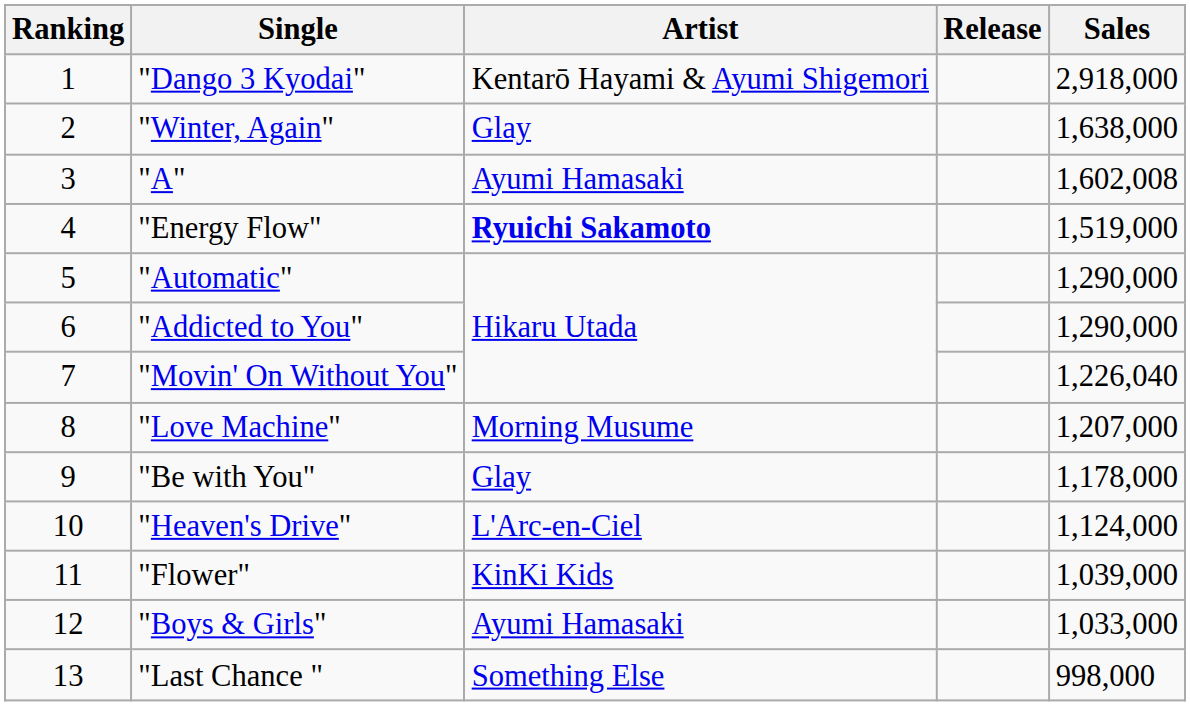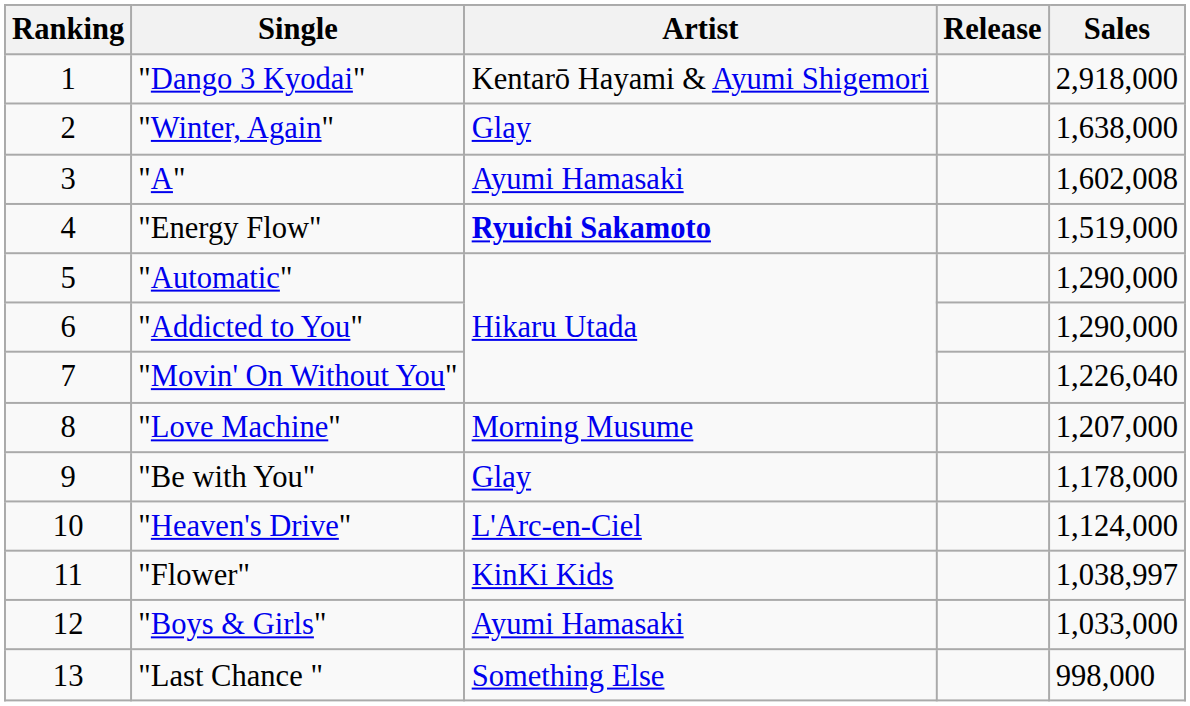 <table class="wikitable sortable" style="font-size:97%;">
 <tr>
 <th>Ranking</th>
 <th>Single</th>
 <th>Artist</th>
 <th>Release</th>
 <th>Sales</th>
 </tr>
 <tr>
 <td align="center">1</td>
 <td>"<a href='#'>Dango 3 Kyodai</a>"</td>
 <td>Kentarō Hayami & <a href='#'>Ayumi Shigemori</a></td>
 <td></td>
 <td>2,918,000</td>
 </tr>
 <tr>
 <td align="center">2</td>
 <td>"<a href='#'>Winter, Again</a>"</td>
 <td><a href='#'>Glay</a></td>
 <td></td>
 <td>1,638,000</td>
 </tr>
 <tr>
 <td align="center">3</td>
 <td>"<a href='#'>A</a>"</td>
 <td><a href='#'>Ayumi Hamasaki</a></td>
 <td></td>
 <td>1,602,008</td>
 </tr>
 <tr>
 <td align="center">4</td>
 <td>"Energy Flow"</td>
 <td><strong><a href='#'>Ryuichi Sakamoto</a></strong></td>
 <td></td>
 <td>1,519,000</td>
 </tr>
 <tr>
 <td align="center">5</td>
 <td>"<a href='#'>Automatic</a>"</td>
 <td rowspan="3"><a href='#'>Hikaru Utada</a></td>
 <td></td>
 <td>1,290,000</td>
 </tr>
 <tr>
 <td align="center">6</td>
 <td>"<a href='#'>Addicted to You</a>"</td>
 <td></td>
 <td>1,290,000</td>
 </tr>
 <tr>
 <td align="center">7</td>
 <td>"<a href='#'>Movin' On Without You</a>"</td>
 <td></td>
 <td>1,226,040</td>
 </tr>
 <tr>
 <td align="center">8</td>
 <td>"<a href='#'>Love Machine</a>"</td>
 <td><a href='#'>Morning Musume</a></td>
 <td></td>
 <td>1,207,000</td>
 </tr>
 <tr>
 <td align="center">9</td>
 <td>"Be with You"</td>
 <td><a href='#'>Glay</a></td>
 <td></td>
 <td>1,178,000</td>
 </tr>
 <tr>
 <td align="center">10</td>
 <td>"<a href='#'>Heaven's Drive</a>"</td>
 <td><a href='#'>L'Arc-en-Ciel</a></td>
 <td></td>
 <td>1,124,000</td>
 </tr>
 <tr>
 <td align="center">11</td>
 <td>"Flower"</td>
 <td><a href='#'>KinKi Kids</a></td>
 <td></td>
-<td>1,039,000</td>
+<td>1,038,997</td>
 </tr>
 <tr>
 <td align="center">12</td>
 <td>"<a href='#'>Boys & Girls</a>"</td>
 <td><a href='#'>Ayumi Hamasaki</a></td>
 <td></td>
 <td>1,033,000</td>
 </tr>
 <tr>
 <td align="center">13</td>
 <td>"Last Chance "</td>
 <td><a href='#'>Something Else</a></td>
 <td></td>
 <td>998,000</td>
 </tr>
 </table>
